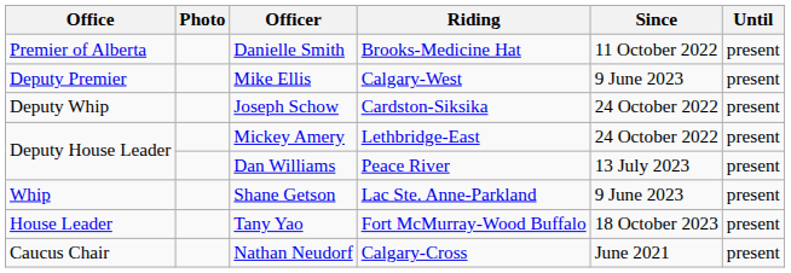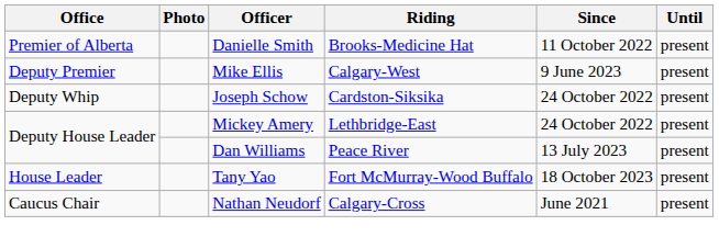 <table class="wikitable">
 <tr>
 <th>Office</th>
 <th>Photo</th>
 <th>Officer</th>
 <th>Riding</th>
 <th>Since</th>
 <th>Until</th>
 </tr>
 <tr>
 <td><a href='#'>Premier of Alberta</a></td>
 <td></td>
 <td><a href='#'>Danielle Smith</a></td>
 <td><a href='#'>Brooks-Medicine Hat</a></td>
 <td>11 October 2022</td>
 <td>present</td>
 </tr>
 <tr>
 <td><a href='#'>Deputy Premier</a></td>
 <td></td>
 <td><a href='#'>Mike Ellis</a></td>
 <td><a href='#'>Calgary-West</a></td>
 <td>9 June 2023</td>
 <td>present</td>
 </tr>
 <tr>
 <td>Deputy Whip</td>
 <td></td>
 <td><a href='#'>Joseph Schow</a></td>
 <td><a href='#'>Cardston-Siksika</a></td>
 <td>24 October 2022</td>
 <td>present</td>
 </tr>
 <tr>
 <td rowspan="2">Deputy House Leader</td>
 <td></td>
 <td><a href='#'>Mickey Amery</a></td>
 <td><a href='#'>Lethbridge-East</a></td>
 <td>24 October 2022</td>
 <td>present</td>
 </tr>
 <tr>
 <td></td>
 <td><a href='#'>Dan Williams</a></td>
 <td><a href='#'>Peace River</a></td>
 <td>13 July 2023</td>
 <td>present</td>
 </tr>
 <tr>
-<td><a href='#'>Whip</a></td>
-<td></td>
-<td><a href='#'>Shane Getson</a></td>
-<td><a href='#'>Lac Ste. Anne-Parkland</a></td>
-<td>9 June 2023</td>
-<td>present</td>
-</tr>
-<tr>
 <td><a href='#'>House Leader</a></td>
 <td></td>
 <td><a href='#'>Tany Yao</a></td>
 <td><a href='#'>Fort McMurray-Wood Buffalo</a></td>
 <td>18 October 2023</td>
 <td>present</td>
 </tr>
 <tr>
 <td>Caucus Chair</td>
 <td></td>
 <td><a href='#'>Nathan Neudorf</a></td>
 <td><a href='#'>Calgary-Cross</a></td>
 <td>June 2021</td>
 <td>present</td>
 </tr>
 </table>
